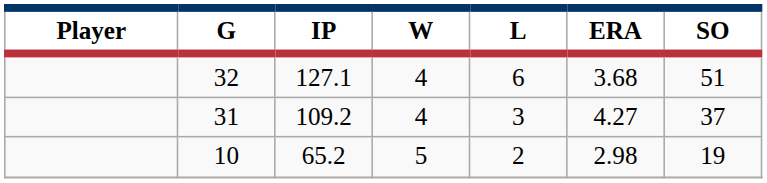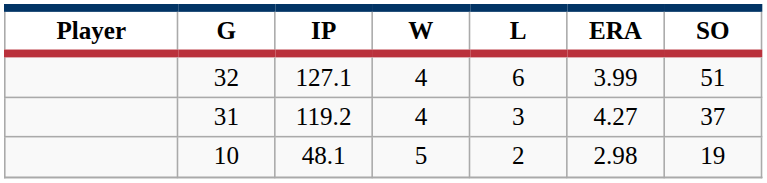 <table class="wikitable sortable">
 <tr>
 <th style="background:#FFFFFF; border-top:#023465 5px solid; border-bottom:#ba313c 5px solid;" width="16%">Player</th>
 <th style="background:#FFFFFF; border-top:#023465 5px solid; border-bottom:#ba313c 5px solid;" width="9%">G</th>
 <th style="background:#FFFFFF; border-top:#023465 5px solid; border-bottom:#ba313c 5px solid;" width="9%">IP</th>
 <th style="background:#FFFFFF; border-top:#023465 5px solid; border-bottom:#ba313c 5px solid;" width="9%">W</th>
 <th style="background:#FFFFFF; border-top:#023465 5px solid; border-bottom:#ba313c 5px solid;" width="9%">L</th>
 <th style="background:#FFFFFF; border-top:#023465 5px solid; border-bottom:#ba313c 5px solid;" width="9%">ERA</th>
 <th style="background:#FFFFFF; border-top:#023465 5px solid; border-bottom:#ba313c 5px solid;" width="9%">SO</th>
 </tr>
 <tr align="center">
 <td></td>
 <td>32</td>
 <td>127.1</td>
 <td>4</td>
 <td>6</td>
-<td>3.68</td>
+<td>3.99</td>
 <td>51</td>
 </tr>
 <tr align="center">
 <td></td>
 <td>31</td>
-<td>109.2</td>
+<td>119.2</td>
 <td>4</td>
 <td>3</td>
 <td>4.27</td>
 <td>37</td>
 </tr>
 <tr align="center">
 <td></td>
 <td>10</td>
-<td>65.2</td>
+<td>48.1</td>
 <td>5</td>
 <td>2</td>
 <td>2.98</td>
 <td>19</td>
 </tr>
 <tr align="center">
 </tr>
 </table>
